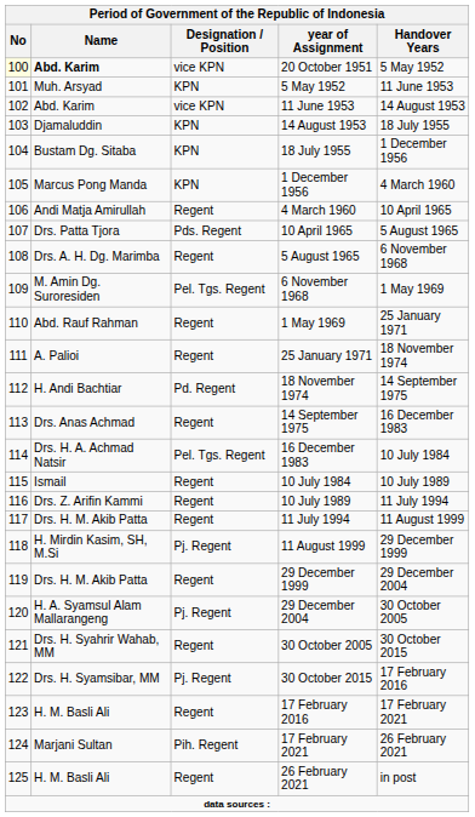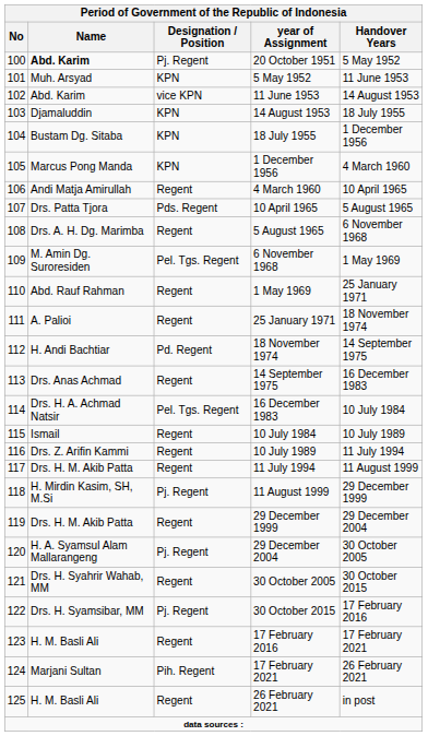 <table class="wikitable">
 <tr>
 <th colspan="5">Period of Government of the Republic of Indonesia</th>
 </tr>
 <tr>
 <th>No</th>
 <th>Name</th>
 <th>Designation / Position</th>
 <th>year of Assignment</th>
 <th>Handover Years</th>
 </tr>
 <tr>
-<td style="background: lightyellow; text-align:center;">100</td>
+<td style="text-align:center;">100</td>
 <td><strong>Abd. Karim</strong></td>
-<td>vice KPN</td>
+<td>Pj. Regent</td>
 <td>20 October 1951</td>
 <td>5 May 1952</td>
 </tr>
 <tr>
 <td style="text-align:center;">101</td>
 <td>Muh. Arsyad</td>
 <td>KPN</td>
 <td>5 May 1952</td>
 <td>11 June 1953</td>
 </tr>
 <tr>
 <td style="text-align:center;">102</td>
 <td>Abd. Karim</td>
 <td>vice KPN</td>
 <td>11 June 1953</td>
 <td>14 August 1953</td>
 </tr>
 <tr>
 <td style="text-align:center;">103</td>
 <td>Djamaluddin</td>
 <td>KPN</td>
 <td>14 August 1953</td>
 <td>18 July 1955</td>
 </tr>
 <tr>
 <td style="text-align:center;">104</td>
 <td>Bustam Dg. Sitaba</td>
 <td>KPN</td>
 <td>18 July 1955</td>
 <td>1 December 1956</td>
 </tr>
 <tr>
 <td style="text-align:center;">105</td>
 <td>Marcus Pong Manda</td>
 <td>KPN</td>
 <td>1 December 1956</td>
 <td>4 March 1960</td>
 </tr>
 <tr>
 <td style="text-align:center;">106</td>
 <td>Andi Matja Amirullah</td>
 <td>Regent</td>
 <td>4 March 1960</td>
 <td>10 April 1965</td>
 </tr>
 <tr>
 <td style="text-align:center;">107</td>
 <td>Drs. Patta Tjora</td>
 <td>Pds. Regent</td>
 <td>10 April 1965</td>
 <td>5 August 1965</td>
 </tr>
 <tr>
 <td style="text-align:center;">108</td>
 <td>Drs. A. H. Dg. Marimba</td>
 <td>Regent</td>
 <td>5 August 1965</td>
 <td>6 November 1968</td>
 </tr>
 <tr>
 <td style="text-align:center;">109</td>
 <td>M. Amin Dg. Suroresiden</td>
 <td>Pel. Tgs. Regent</td>
 <td>6 November 1968</td>
 <td>1 May 1969</td>
 </tr>
 <tr>
 <td style="text-align:center;">110</td>
 <td>Abd. Rauf Rahman</td>
 <td>Regent</td>
 <td>1 May 1969</td>
 <td>25 January 1971</td>
 </tr>
 <tr>
 <td style="text-align:center;">111</td>
 <td>A. Palioi</td>
 <td>Regent</td>
 <td>25 January 1971</td>
 <td>18 November 1974</td>
 </tr>
 <tr>
 <td style="text-align:center;">112</td>
 <td>H. Andi Bachtiar</td>
 <td>Pd. Regent</td>
 <td>18 November 1974</td>
 <td>14 September 1975</td>
 </tr>
 <tr>
 <td style="text-align:center;">113</td>
 <td>Drs. Anas Achmad</td>
 <td>Regent</td>
 <td>14 September 1975</td>
 <td>16 December 1983</td>
 </tr>
 <tr>
 <td style="text-align:center;">114</td>
 <td>Drs. H. A. Achmad Natsir</td>
 <td>Pel. Tgs. Regent</td>
 <td>16 December 1983</td>
 <td>10 July 1984</td>
 </tr>
 <tr>
 <td style="text-align:center;">115</td>
 <td>Ismail</td>
 <td>Regent</td>
 <td>10 July 1984</td>
 <td>10 July 1989</td>
 </tr>
 <tr>
 <td style="text-align:center;">116</td>
 <td>Drs. Z. Arifin Kammi</td>
 <td>Regent</td>
 <td>10 July 1989</td>
 <td>11 July 1994</td>
 </tr>
 <tr>
 <td style="text-align:center;">117</td>
 <td>Drs. H. M. Akib Patta</td>
 <td>Regent</td>
 <td>11 July 1994</td>
 <td>11 August 1999</td>
 </tr>
 <tr>
 <td style="text-align:center;">118</td>
 <td>H. Mirdin Kasim, SH, M.Si</td>
 <td>Pj. Regent</td>
 <td>11 August 1999</td>
 <td>29 December 1999</td>
 </tr>
 <tr>
 <td style="text-align:center;">119</td>
 <td>Drs. H. M. Akib Patta</td>
 <td>Regent</td>
 <td>29 December 1999</td>
 <td>29 December 2004</td>
 </tr>
 <tr>
 <td style="text-align:center;">120</td>
 <td>H. A. Syamsul Alam Mallarangeng</td>
 <td>Pj. Regent</td>
 <td>29 December 2004</td>
 <td>30 October 2005</td>
 </tr>
 <tr>
 <td style="text-align:center;">121</td>
 <td>Drs. H. Syahrir Wahab, MM</td>
 <td>Regent</td>
 <td>30 October 2005</td>
 <td>30 October 2015</td>
 </tr>
 <tr>
 <td style="text-align:center;">122</td>
 <td>Drs. H. Syamsibar, MM</td>
 <td>Pj. Regent</td>
 <td>30 October 2015</td>
 <td>17 February 2016</td>
 </tr>
 <tr>
 <td style="text-align:center;">123</td>
 <td>H. M. Basli Ali</td>
 <td>Regent</td>
 <td>17 February 2016</td>
 <td>17 February 2021</td>
 </tr>
 <tr>
 <td style="text-align:center;">124</td>
 <td>Marjani Sultan</td>
 <td>Pih. Regent</td>
 <td>17 February 2021</td>
 <td>26 February 2021</td>
 </tr>
 <tr>
 <td style="text-align:center;">125</td>
 <td>H. M. Basli Ali</td>
 <td>Regent</td>
 <td>26 February 2021</td>
 <td>in post</td>
 </tr>
 <tr>
 <td colspan="5" style="text-align:center;font-size:80%;"><strong>data sources :</strong> </td>
 </tr>
 </table>
